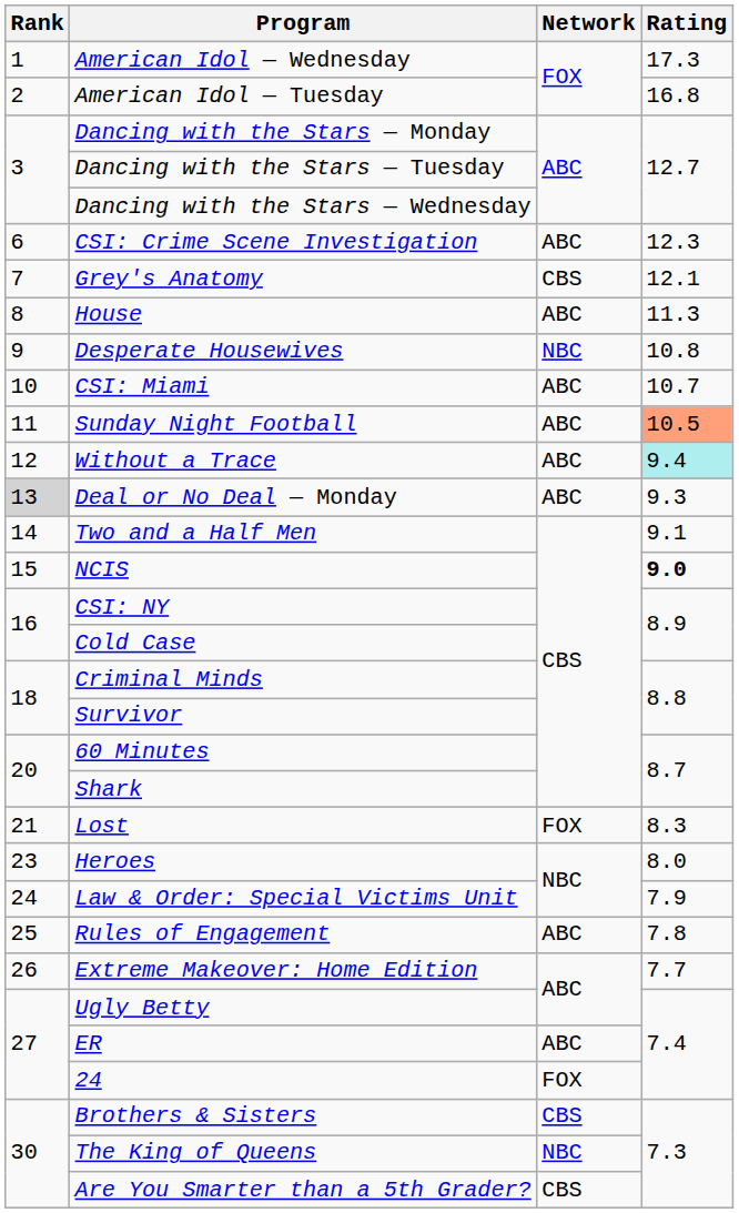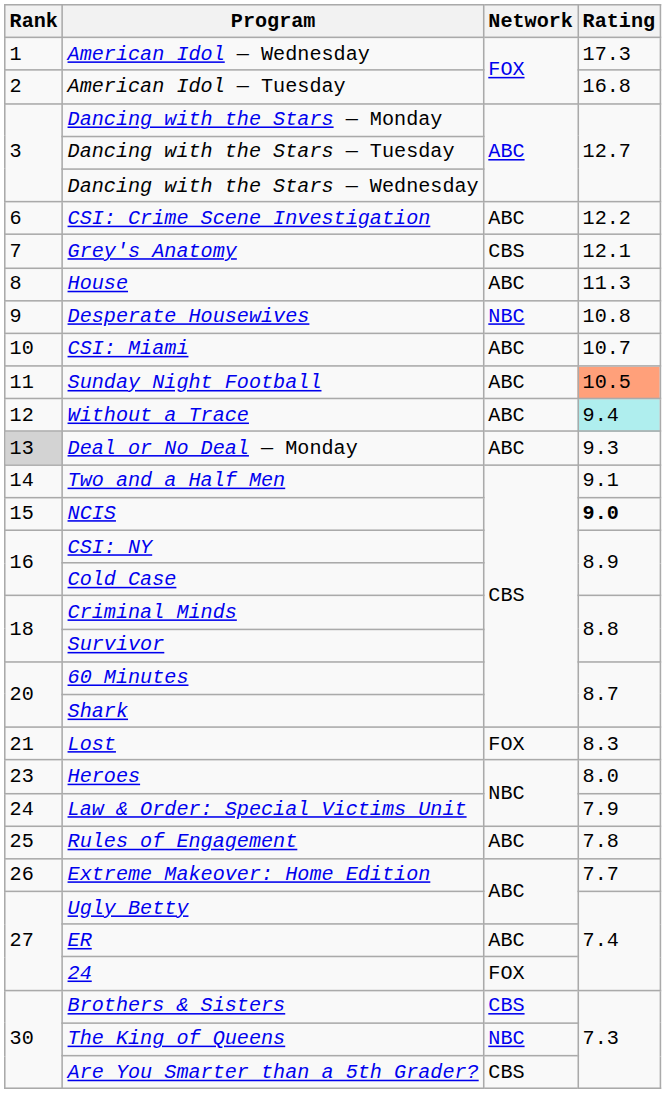 <table class="wikitable">
 <tr>
 <th>Rank</th>
 <th>Program</th>
 <th>Network</th>
 <th>Rating</th>
 </tr>
 <tr>
 <td>1</td>
 <td><em><a href='#'>American Idol</a></em> — Wednesday</td>
 <td rowspan="2"><a href='#'>FOX</a></td>
 <td>17.3</td>
 </tr>
 <tr>
 <td>2</td>
 <td><em>American Idol</em> — Tuesday</td>
 <td>16.8</td>
 </tr>
 <tr>
 <td rowspan="3">3</td>
 <td><em><a href='#'>Dancing with the Stars</a></em> — Monday</td>
 <td rowspan="3"><a href='#'>ABC</a></td>
 <td rowspan="3">12.7</td>
 </tr>
 <tr>
 <td><em>Dancing with the Stars</em> — Tuesday</td>
 </tr>
 <tr>
 <td><em>Dancing with the Stars</em> — Wednesday</td>
 </tr>
 <tr>
 <td>6</td>
 <td><em><a href='#'>CSI: Crime Scene Investigation</a></em></td>
 <td>ABC</td>
-<td>12.3</td>
+<td>12.2</td>
 </tr>
 <tr>
 <td>7</td>
 <td><em><a href='#'>Grey's Anatomy</a></em></td>
 <td>CBS</td>
 <td>12.1</td>
 </tr>
 <tr>
 <td>8</td>
 <td><em><a href='#'>House</a></em></td>
 <td>ABC</td>
 <td>11.3</td>
 </tr>
 <tr>
 <td>9</td>
 <td><em><a href='#'>Desperate Housewives</a></em></td>
 <td><a href='#'>NBC</a></td>
 <td>10.8</td>
 </tr>
 <tr>
 <td>10</td>
 <td><em><a href='#'>CSI: Miami</a></em></td>
 <td>ABC</td>
 <td>10.7</td>
 </tr>
 <tr>
 <td>11</td>
 <td><em><a href='#'>Sunday Night Football</a></em></td>
 <td>ABC</td>
 <td style="background: lightsalmon;">10.5</td>
 </tr>
 <tr>
 <td>12</td>
 <td><em><a href='#'>Without a Trace</a></em></td>
 <td>ABC</td>
 <td style="background: paleturquoise;">9.4</td>
 </tr>
 <tr>
 <td style="background: lightgrey;">13</td>
 <td><em><a href='#'>Deal or No Deal</a></em> — Monday</td>
 <td>ABC</td>
 <td>9.3</td>
 </tr>
 <tr>
 <td>14</td>
 <td><em><a href='#'>Two and a Half Men</a></em></td>
 <td rowspan="8">CBS</td>
 <td>9.1</td>
 </tr>
 <tr>
 <td>15</td>
 <td><em><a href='#'>NCIS</a></em></td>
 <td><strong>9.0</strong></td>
 </tr>
 <tr>
 <td rowspan="2">16</td>
 <td><em><a href='#'>CSI: NY</a></em></td>
 <td rowspan="2">8.9</td>
 </tr>
 <tr>
 <td><em><a href='#'>Cold Case</a></em></td>
 </tr>
 <tr>
 <td rowspan="2">18</td>
 <td><em><a href='#'>Criminal Minds</a></em></td>
 <td rowspan="2">8.8</td>
 </tr>
 <tr>
 <td><em><a href='#'>Survivor</a></em></td>
 </tr>
 <tr>
 <td rowspan="2">20</td>
 <td><em><a href='#'>60 Minutes</a></em></td>
 <td rowspan="2">8.7</td>
 </tr>
 <tr>
 <td><em><a href='#'>Shark</a></em></td>
 </tr>
 <tr>
 <td>21</td>
 <td><em><a href='#'>Lost</a></em></td>
 <td>FOX</td>
 <td>8.3</td>
 </tr>
 <tr>
 <td>23</td>
 <td><em><a href='#'>Heroes</a></em></td>
 <td rowspan="2">NBC</td>
 <td>8.0</td>
 </tr>
 <tr>
 <td>24</td>
 <td><em><a href='#'>Law & Order: Special Victims Unit</a></em></td>
 <td>7.9</td>
 </tr>
 <tr>
 <td>25</td>
 <td><em><a href='#'>Rules of Engagement</a></em></td>
 <td>ABC</td>
 <td>7.8</td>
 </tr>
 <tr>
 <td>26</td>
 <td><em><a href='#'>Extreme Makeover: Home Edition</a></em></td>
 <td rowspan="2">ABC</td>
 <td>7.7</td>
 </tr>
 <tr>
 <td rowspan="3">27</td>
 <td><em><a href='#'>Ugly Betty</a></em></td>
 <td rowspan="3">7.4</td>
 </tr>
 <tr>
 <td><em><a href='#'>ER</a></em></td>
 <td>ABC</td>
 </tr>
 <tr>
 <td><em><a href='#'>24</a></em></td>
 <td>FOX</td>
 </tr>
 <tr>
 <td rowspan="3">30</td>
 <td><em><a href='#'>Brothers & Sisters</a></em></td>
 <td><a href='#'>CBS</a></td>
 <td rowspan="3">7.3</td>
 </tr>
 <tr>
 <td><em><a href='#'>The King of Queens</a></em></td>
 <td><a href='#'>NBC</a></td>
 </tr>
 <tr>
 <td><em><a href='#'>Are You Smarter than a 5th Grader?</a></em></td>
 <td>CBS</td>
 </tr>
 </table>
